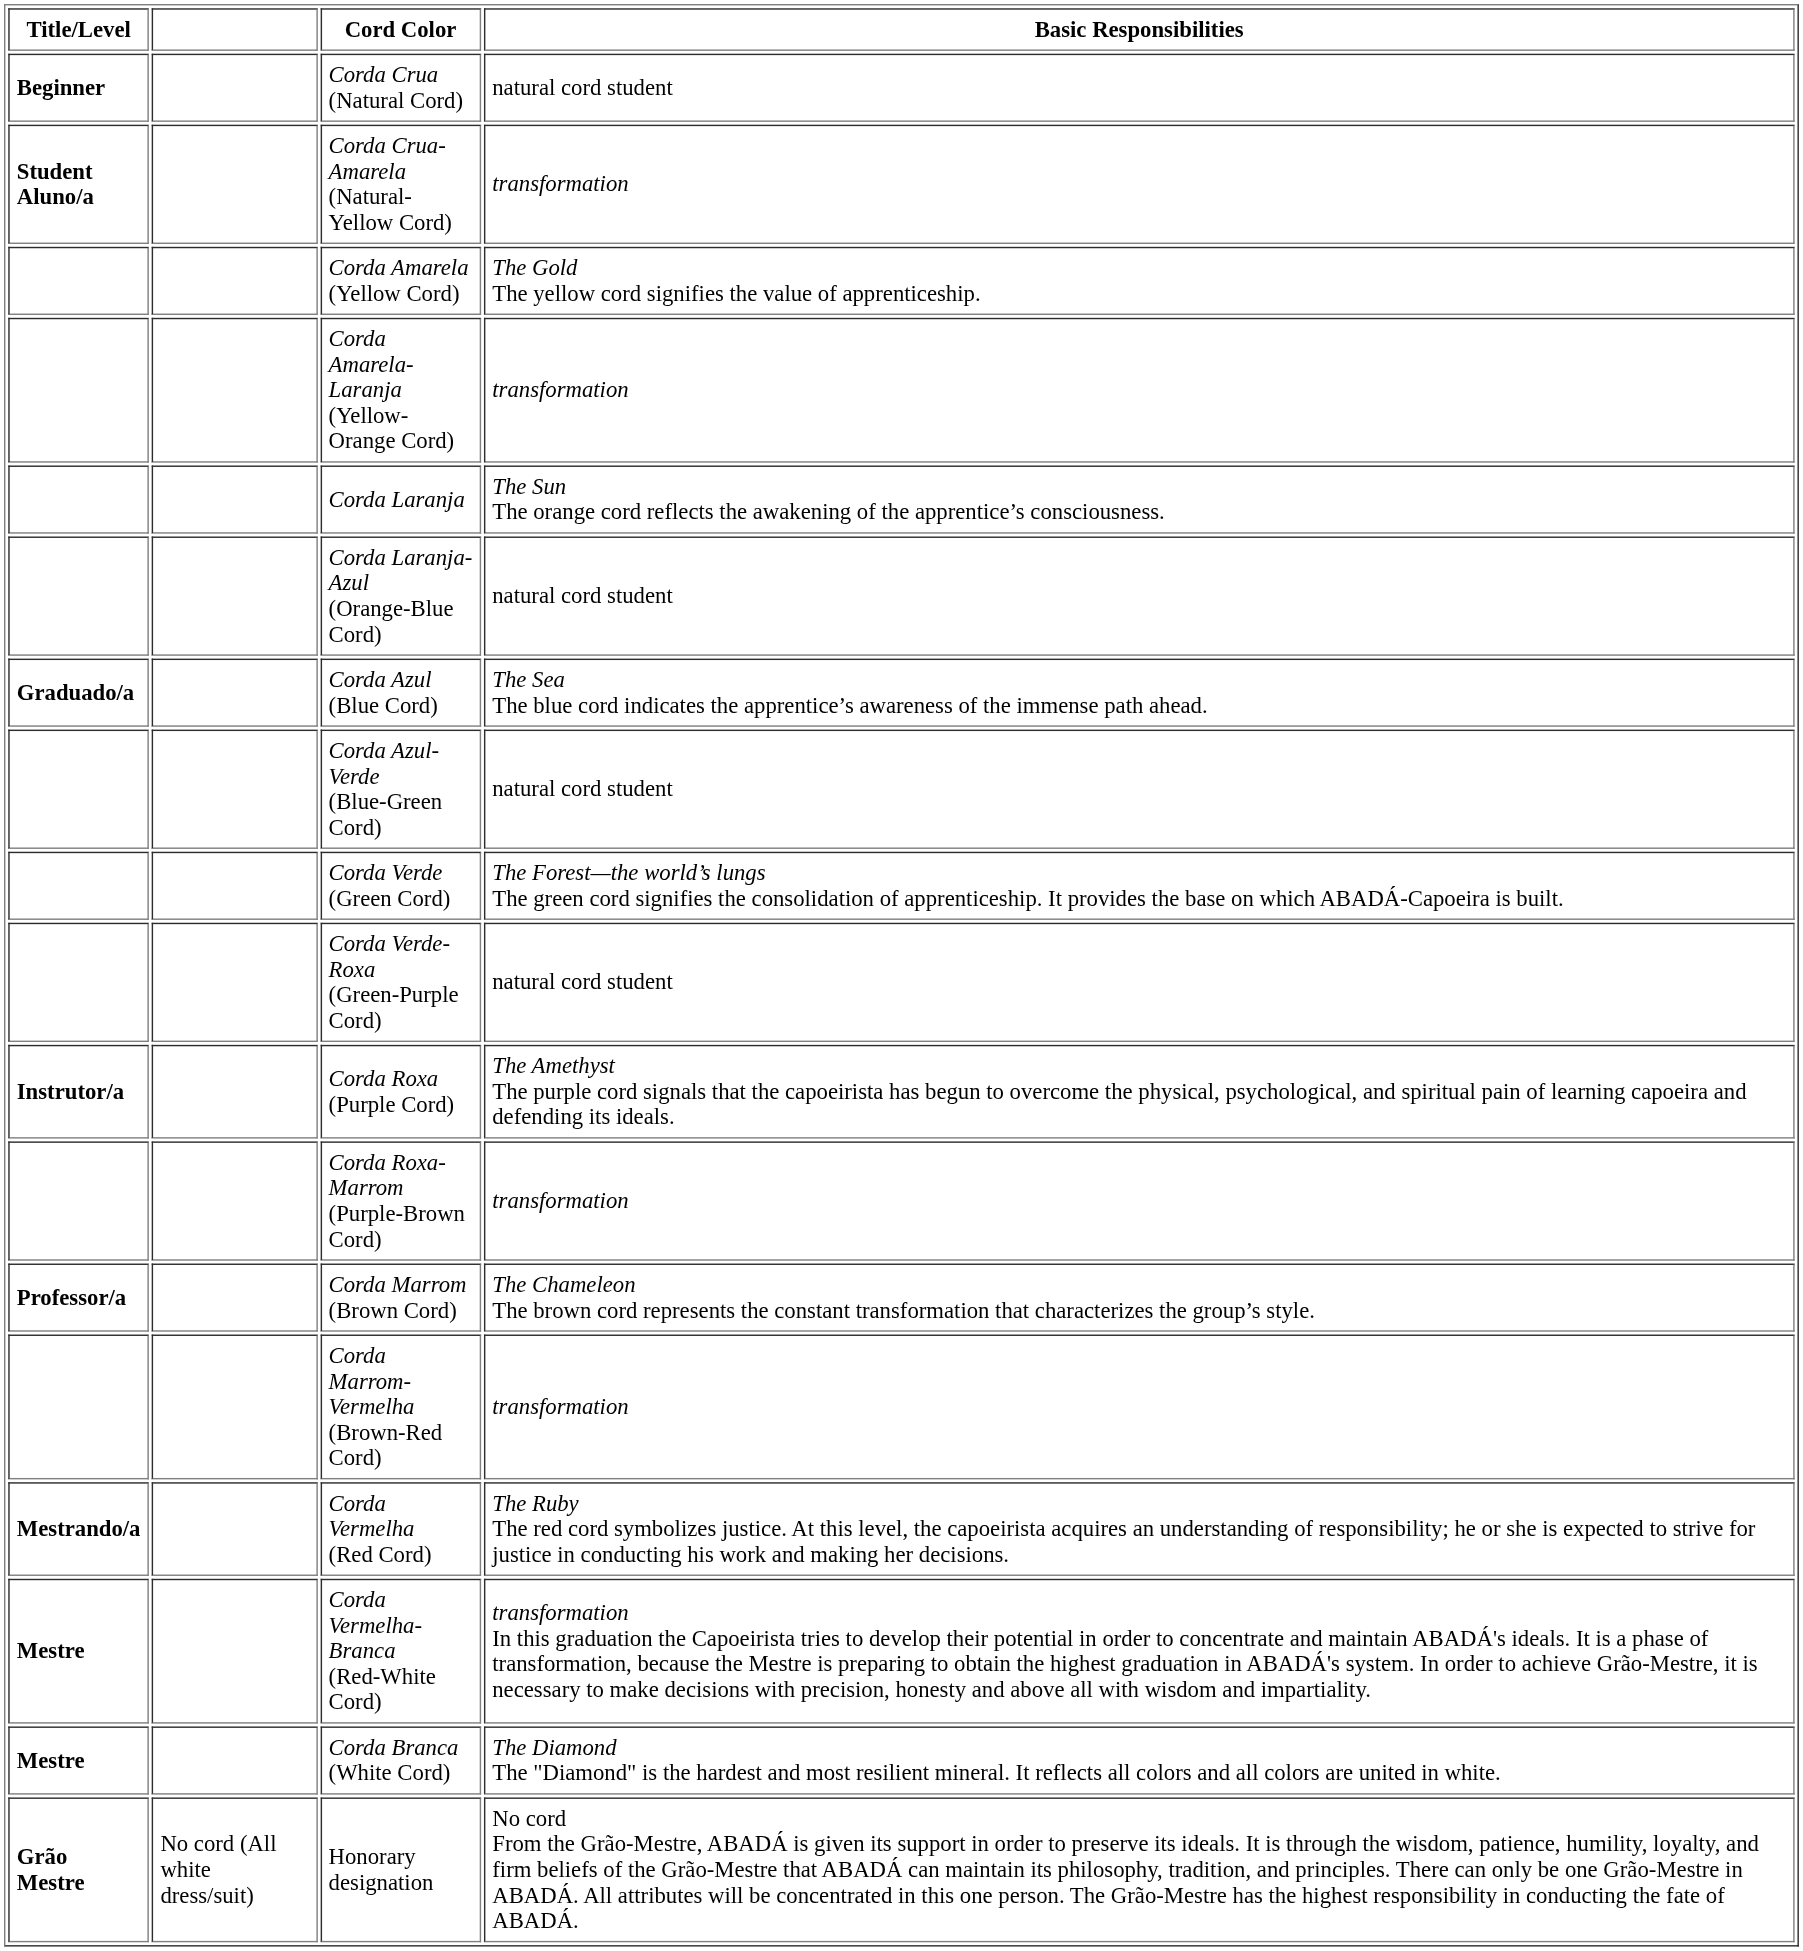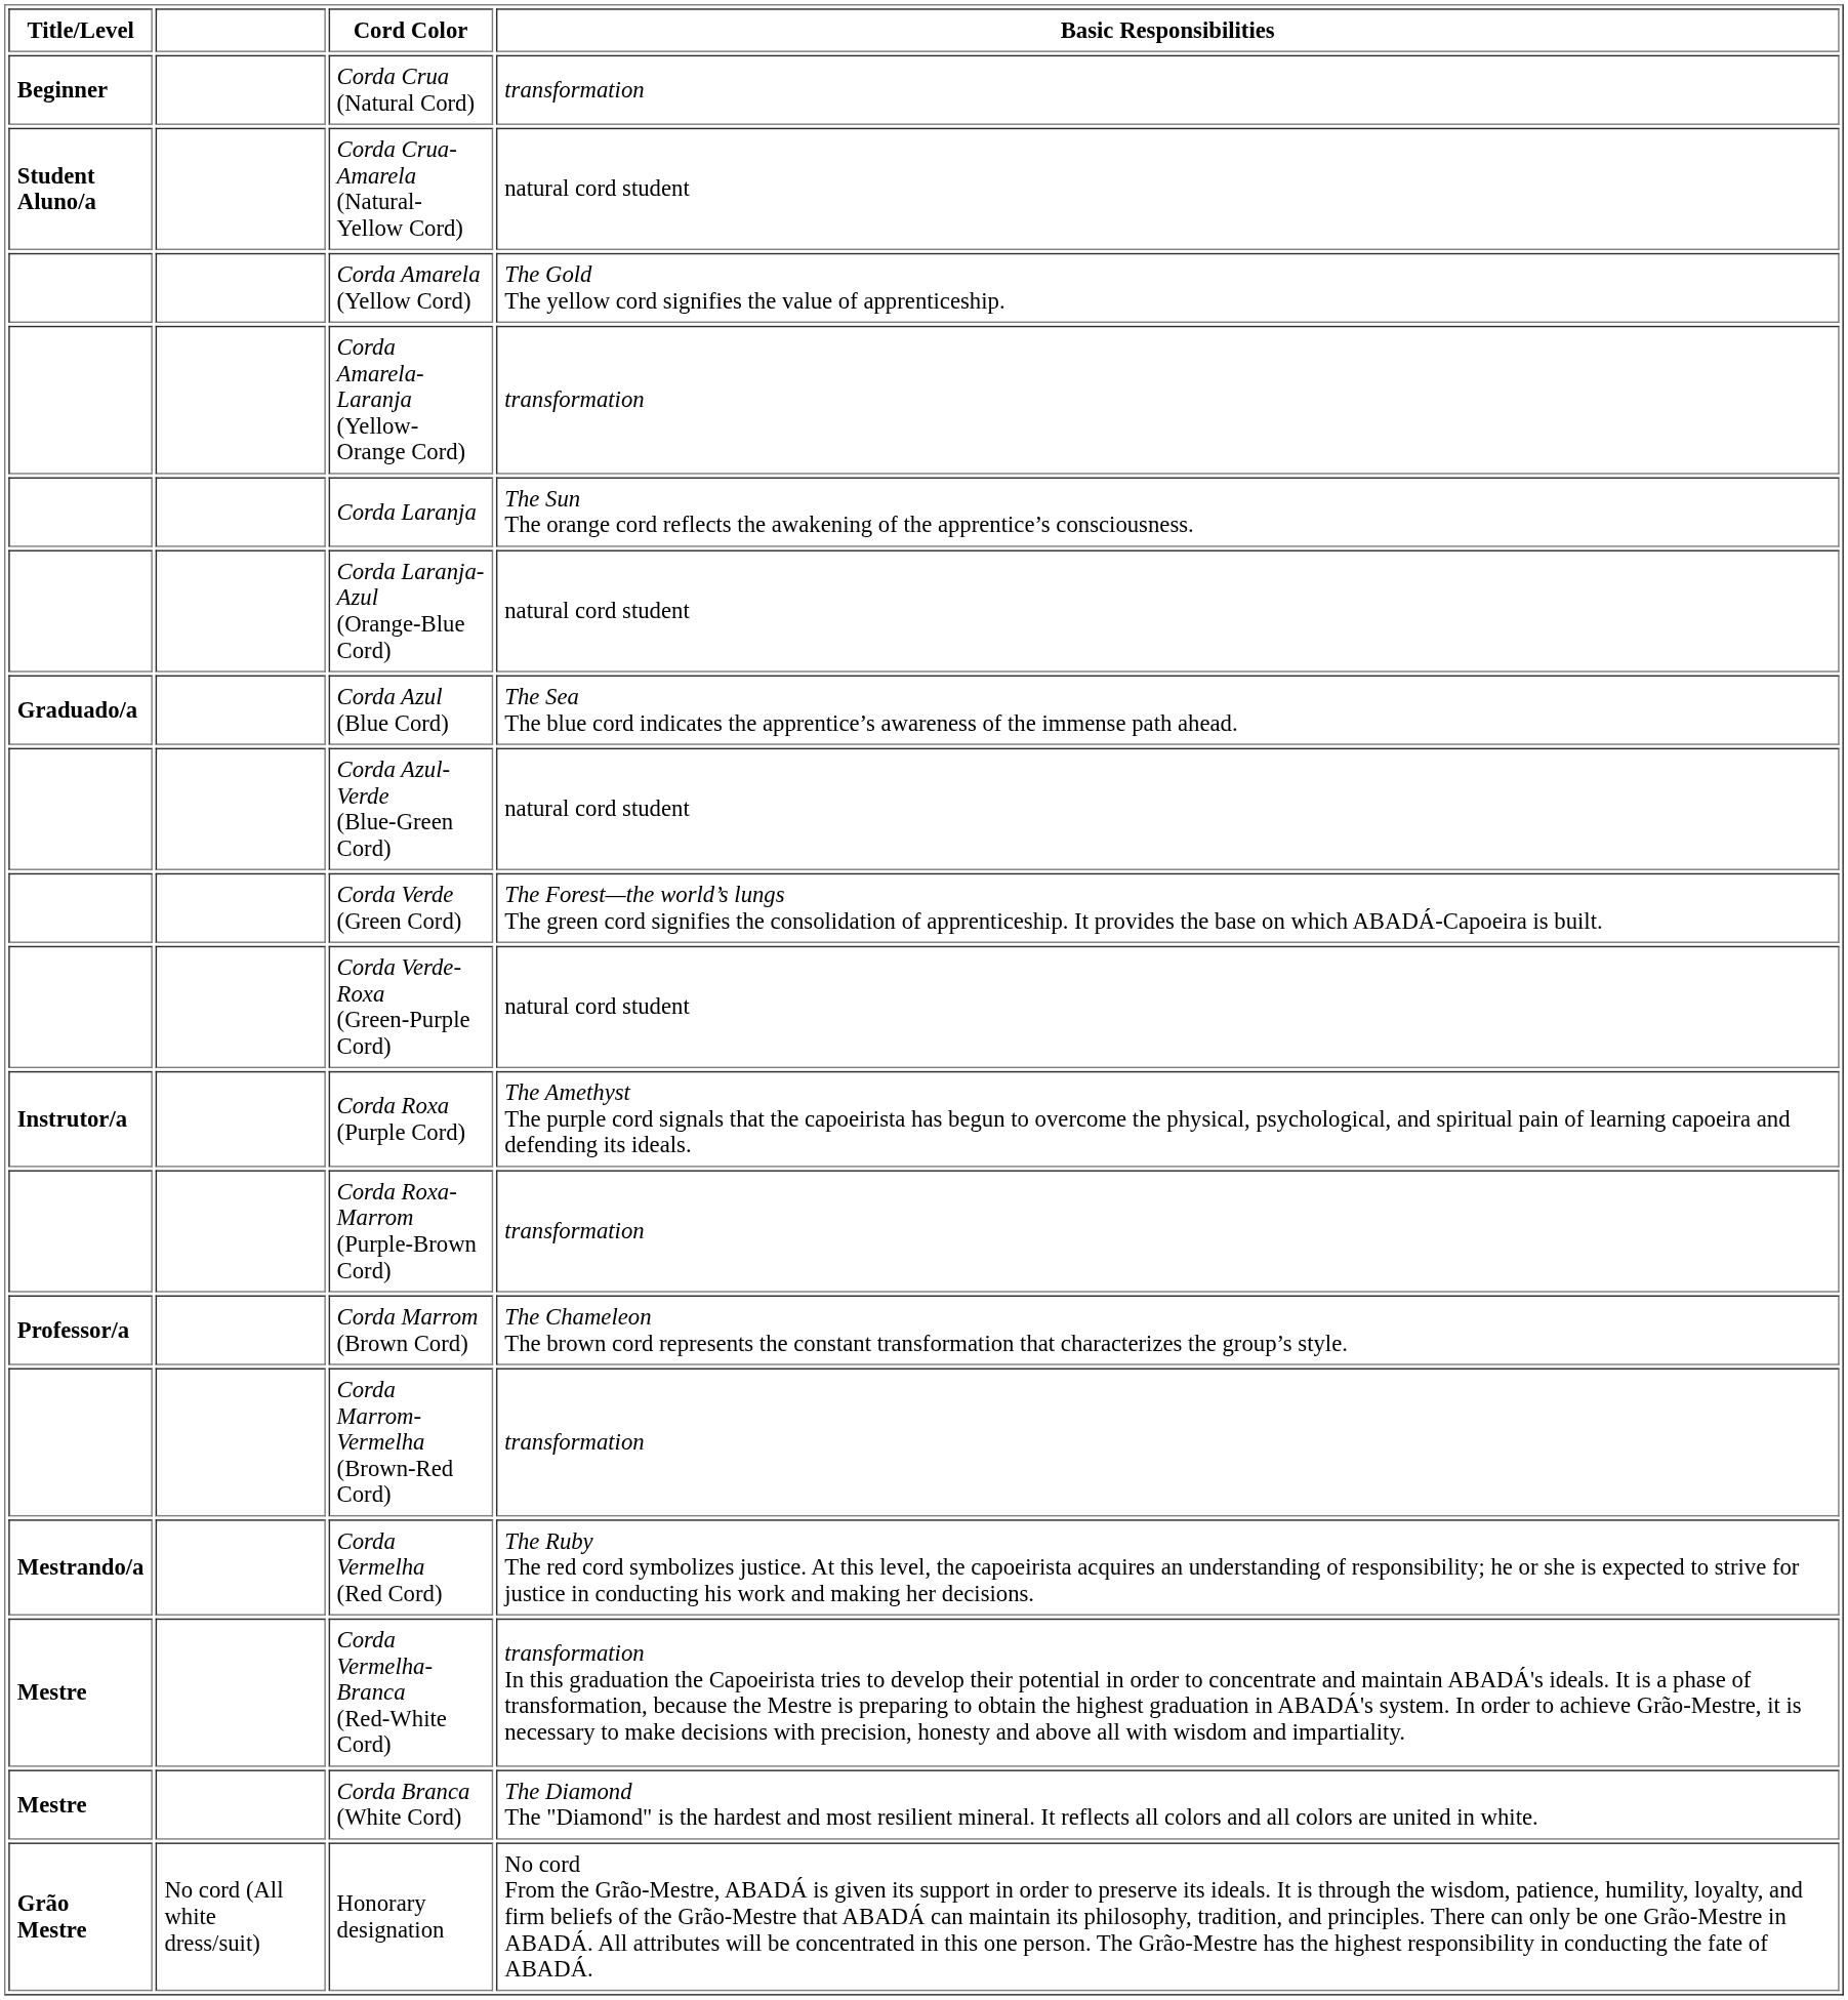 <table border="1" cellpadding="5">
 <tr>
 <th>Title/Level</th>
 <th></th>
 <th>Cord Color</th>
 <th>Basic Responsibilities</th>
 </tr>
 <tr>
 <td><strong>Beginner</strong></td>
 <td></td>
 <td><em>Corda Crua</em><br>(Natural Cord)</td>
-<td>natural cord student</td>
+<td><em>transformation</em></td>
 </tr>
 <tr>
 <td><strong>Student<br>Aluno/a</strong></td>
 <td></td>
 <td><em>Corda Crua-Amarela</em><br>(Natural-Yellow Cord)</td>
-<td><em>transformation</em></td>
+<td>natural cord student</td>
 </tr>
 <tr>
 <td></td>
 <td></td>
 <td><em>Corda Amarela</em><br>(Yellow Cord)</td>
 <td><em>The Gold</em><br>The yellow cord signifies the value of apprenticeship.</td>
 </tr>
 <tr>
 <td></td>
 <td></td>
 <td><em>Corda Amarela-Laranja</em><br>(Yellow-Orange Cord)</td>
 <td><em>transformation</em></td>
 </tr>
 <tr>
 <td></td>
 <td></td>
 <td><em>Corda Laranja</em></td>
 <td><em>The Sun</em><br>The orange cord reflects the awakening of the apprentice’s consciousness.</td>
 </tr>
 <tr>
 <td></td>
 <td></td>
 <td><em>Corda Laranja-Azul</em><br>(Orange-Blue Cord)</td>
 <td>natural cord student</td>
 </tr>
 <tr>
 <td><strong>Graduado/a</strong></td>
 <td></td>
 <td><em>Corda Azul</em><br>(Blue Cord)</td>
 <td><em>The Sea</em><br>The blue cord indicates the apprentice’s awareness of the immense path ahead.</td>
 </tr>
 <tr>
 <td></td>
 <td></td>
 <td><em>Corda Azul-Verde</em><br>(Blue-Green Cord)</td>
 <td>natural cord student</td>
 </tr>
 <tr>
 <td></td>
 <td></td>
 <td><em>Corda Verde</em><br>(Green Cord)</td>
 <td><em>The Forest—the world’s lungs</em><br>The green cord signifies the consolidation of apprenticeship.  It provides the base on which ABADÁ-Capoeira is built.</td>
 </tr>
 <tr>
 <td></td>
 <td></td>
 <td><em>Corda Verde-Roxa</em><br>(Green-Purple Cord)</td>
 <td>natural cord student</td>
 </tr>
 <tr>
 <td><strong>Instrutor/a</strong></td>
 <td></td>
 <td><em>Corda Roxa</em><br>(Purple Cord)</td>
 <td><em>The Amethyst</em><br>The purple cord signals that the capoeirista has begun to overcome the physical, psychological, and spiritual pain of learning capoeira and defending its ideals.</td>
 </tr>
 <tr>
 <td></td>
 <td></td>
 <td><em>Corda Roxa-Marrom</em><br>(Purple-Brown Cord)</td>
 <td><em>transformation</em></td>
 </tr>
 <tr>
 <td><strong>Professor/a</strong></td>
 <td></td>
 <td><em>Corda Marrom</em><br>(Brown Cord)</td>
 <td><em>The Chameleon</em><br>The brown cord represents the constant transformation that characterizes the group’s style.</td>
 </tr>
 <tr>
 <td></td>
 <td></td>
 <td><em>Corda Marrom-Vermelha</em><br>(Brown-Red Cord)</td>
 <td><em>transformation</em></td>
 </tr>
 <tr>
 <td><strong>Mestrando/a</strong></td>
 <td></td>
 <td><em>Corda Vermelha</em><br>(Red Cord)</td>
 <td><em>The Ruby</em><br>The red cord symbolizes justice. At this level, the capoeirista acquires an understanding of responsibility; he or she is expected to strive for justice in conducting his work and making her decisions.</td>
 </tr>
 <tr>
 <td><strong>Mestre</strong></td>
 <td></td>
 <td><em>Corda Vermelha-Branca</em><br>(Red-White Cord)</td>
 <td><em>transformation</em><br>In this graduation the Capoeirista tries to develop their potential in order to concentrate and maintain ABADÁ's ideals. It is a phase of transformation, because the Mestre is preparing to obtain the highest graduation in ABADÁ's system. In order to achieve Grão-Mestre, it is necessary to make decisions with precision, honesty and above all with wisdom and impartiality.</td>
 </tr>
 <tr>
 <td><strong>Mestre</strong></td>
 <td></td>
 <td><em>Corda Branca</em><br>(White Cord)</td>
 <td><em>The Diamond</em><br>The "Diamond" is the hardest and most resilient mineral. It reflects all colors and all colors are united in white.</td>
 </tr>
 <tr>
 <td><strong>Grão Mestre</strong></td>
 <td>No cord (All white dress/suit)</td>
 <td>Honorary designation</td>
 <td>No cord<br>From the Grão-Mestre, ABADÁ is given its support in order to preserve its ideals. It is through the wisdom, patience, humility, loyalty, and firm beliefs of the Grão-Mestre that ABADÁ can maintain its philosophy, tradition, and principles. There can only be one Grão-Mestre in ABADÁ. All attributes will be concentrated in this one person. The Grão-Mestre has the highest responsibility in conducting the fate of ABADÁ.</td>
 </tr>
 </table>
